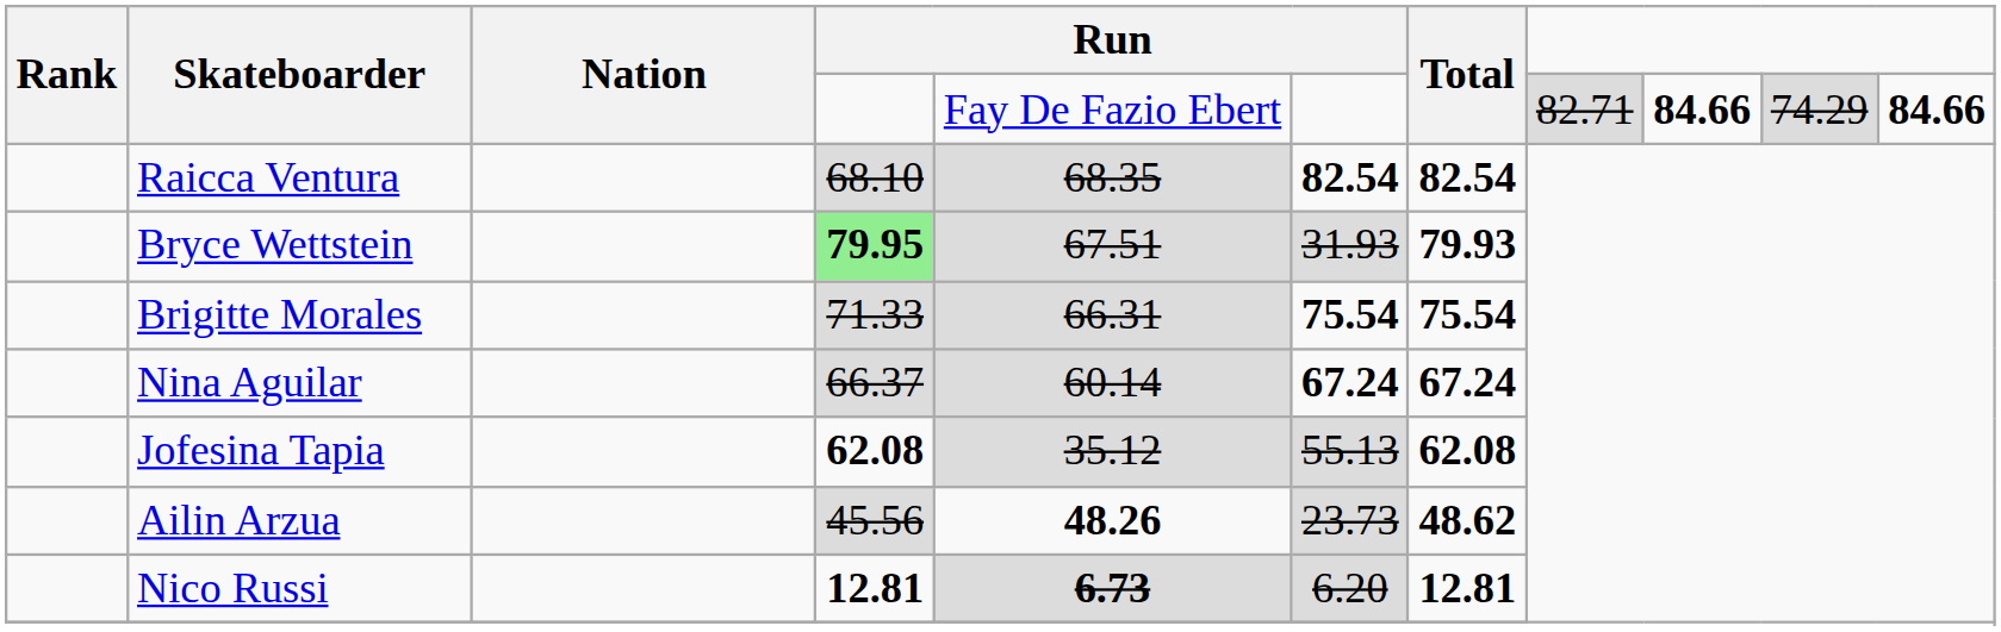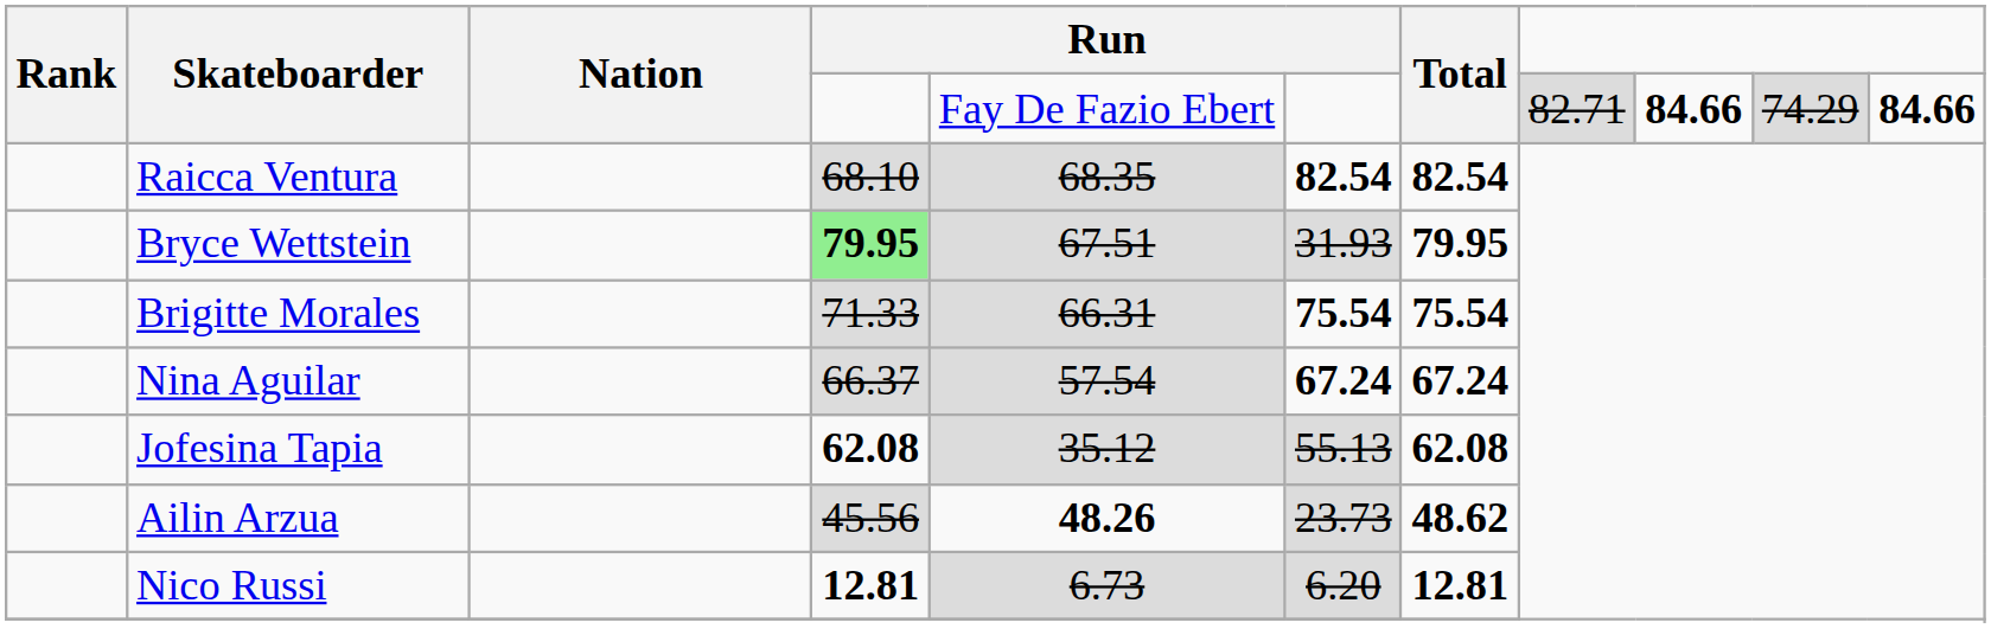 <table class="wikitable sortable" style="text-align:center">
 <tr>
 <th rowspan="2" width="30">Rank</th>
 <th rowspan="2" width="120">Skateboarder</th>
 <th rowspan="2" width="120">Nation</th>
 <th colspan="3">Run</th>
 <th rowspan="2" width="30">Total</th>
 </tr>
 <tr>
 <td></td>
 <td align=left><a href='#'>Fay De Fazio Ebert</a></td>
 <td align=left></td>
 <td bgcolor="gainsboro"><s>82.71</s></td>
 <td><strong>84.66</strong></td>
 <td bgcolor="gainsboro"><s>74.29</s></td>
 <td><strong>84.66</strong></td>
 </tr>
 <tr>
 <td></td>
 <td align=left><a href='#'>Raicca Ventura</a></td>
 <td align=left></td>
 <td bgcolor="gainsboro"><s>68.10</s></td>
 <td bgcolor="gainsboro"><s>68.35</s></td>
 <td><strong>82.54</strong></td>
 <td><strong>82.54</strong></td>
 </tr>
 <tr>
 <td></td>
 <td align=left><a href='#'>Bryce Wettstein</a></td>
 <td align=left></td>
 <td style="background: lightgreen;"><strong>79.95</strong></td>
 <td bgcolor="gainsboro"><s>67.51</s></td>
 <td bgcolor="gainsboro"><s>31.93</s></td>
-<td><strong>79.93</strong></td>
+<td><strong>79.95</strong></td>
 </tr>
 <tr>
 <td></td>
 <td align=left><a href='#'>Brigitte Morales</a></td>
 <td align=left></td>
 <td bgcolor="gainsboro"><s>71.33</s></td>
 <td bgcolor="gainsboro"><s>66.31</s></td>
 <td><strong>75.54</strong></td>
 <td><strong>75.54</strong></td>
 </tr>
 <tr>
 <td></td>
 <td align=left><a href='#'>Nina Aguilar</a></td>
 <td align=left></td>
 <td bgcolor="gainsboro"><s>66.37</s></td>
-<td bgcolor="gainsboro"><s>60.14</s></td>
+<td bgcolor="gainsboro"><s>57.54</s></td>
 <td><strong>67.24</strong></td>
 <td><strong>67.24</strong></td>
 </tr>
 <tr>
 <td></td>
 <td align=left><a href='#'>Jofesina Tapia</a></td>
 <td align=left></td>
 <td><strong>62.08</strong></td>
 <td bgcolor="gainsboro"><s>35.12</s></td>
 <td bgcolor="gainsboro"><s>55.13</s></td>
 <td><strong>62.08</strong></td>
 </tr>
 <tr>
 <td></td>
 <td align=left><a href='#'>Ailin Arzua</a></td>
 <td align=left></td>
 <td bgcolor="gainsboro"><s>45.56</s></td>
 <td><strong>48.26</strong></td>
 <td bgcolor="gainsboro"><s>23.73</s></td>
 <td><strong>48.62</strong></td>
 </tr>
 <tr>
 <td></td>
 <td align=left><a href='#'>Nico Russi</a></td>
 <td align=left></td>
 <td><strong>12.81</strong></td>
-<td bgcolor="gainsboro"><strong><s>6.73</s></strong></td>
+<td bgcolor="gainsboro"><s>6.73</s></td>
 <td bgcolor="gainsboro"><s>6.20</s></td>
 <td><strong>12.81</strong></td>
 </tr>
 <tr>
 </tr>
 </table>
